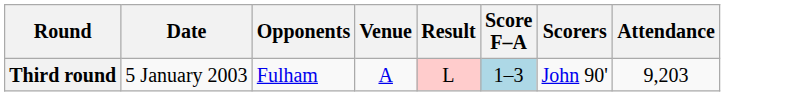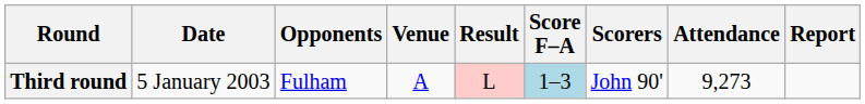 <table class="wikitable plainrowheaders" style="text-align:center">
 <tr>
 <th scope="col">Round</th>
 <th scope="col">Date</th>
 <th scope="col">Opponents</th>
 <th scope="col">Venue</th>
 <th scope="col">Result</th>
 <th scope="col">Score<br>F–A</th>
 <th scope="col">Scorers</th>
 <th scope="col">Attendance</th>
+<th scope="col">Report</th>
 </tr>
 <tr>
 <th scope="row">Third round</th>
 <td align="left">5 January 2003</td>
 <td align="left"><a href='#'>Fulham</a></td>
 <td><a href='#'>A</a></td>
 <td style="background:#fcc">L</td>
 <td style="background: lightblue;">1–3</td>
 <td align="left"><a href='#'>John</a> 90'</td>
-<td>9,203</td>
+<td>9,273</td>
+<td></td>
 </tr>
 </table>
